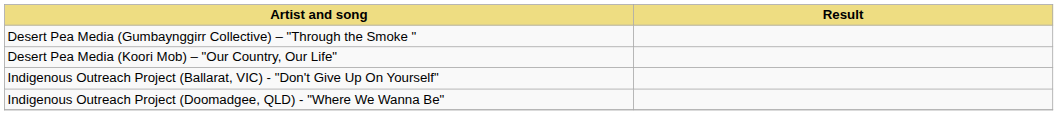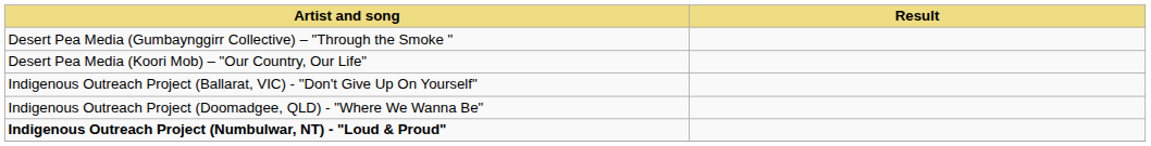 <table class="wikitable" width=100%>
 <tr>
 <th style="width:15%;background:#EEDD82;">Artist and song</th>
 <th style="width:10%;background:#EEDD82;">Result</th>
 </tr>
 <tr>
 <td>Desert Pea Media (Gumbaynggirr Collective) – "Through the Smoke "</td>
 <td></td>
 </tr>
 <tr>
 <td>Desert Pea Media (Koori Mob) – "Our Country, Our Life"</td>
 <td></td>
 </tr>
 <tr>
 <td>Indigenous Outreach Project (Ballarat, VIC) - "Don't Give Up On Yourself"</td>
 <td></td>
 </tr>
 <tr>
 <td>Indigenous Outreach Project (Doomadgee, QLD) - "Where We Wanna Be"</td>
 <td></td>
 </tr>
 <tr>
+<td><strong>Indigenous Outreach Project (Numbulwar, NT) - "Loud & Proud"</strong></td>
+<td></td>
+</tr>
+<tr>
 </tr>
 </table>
